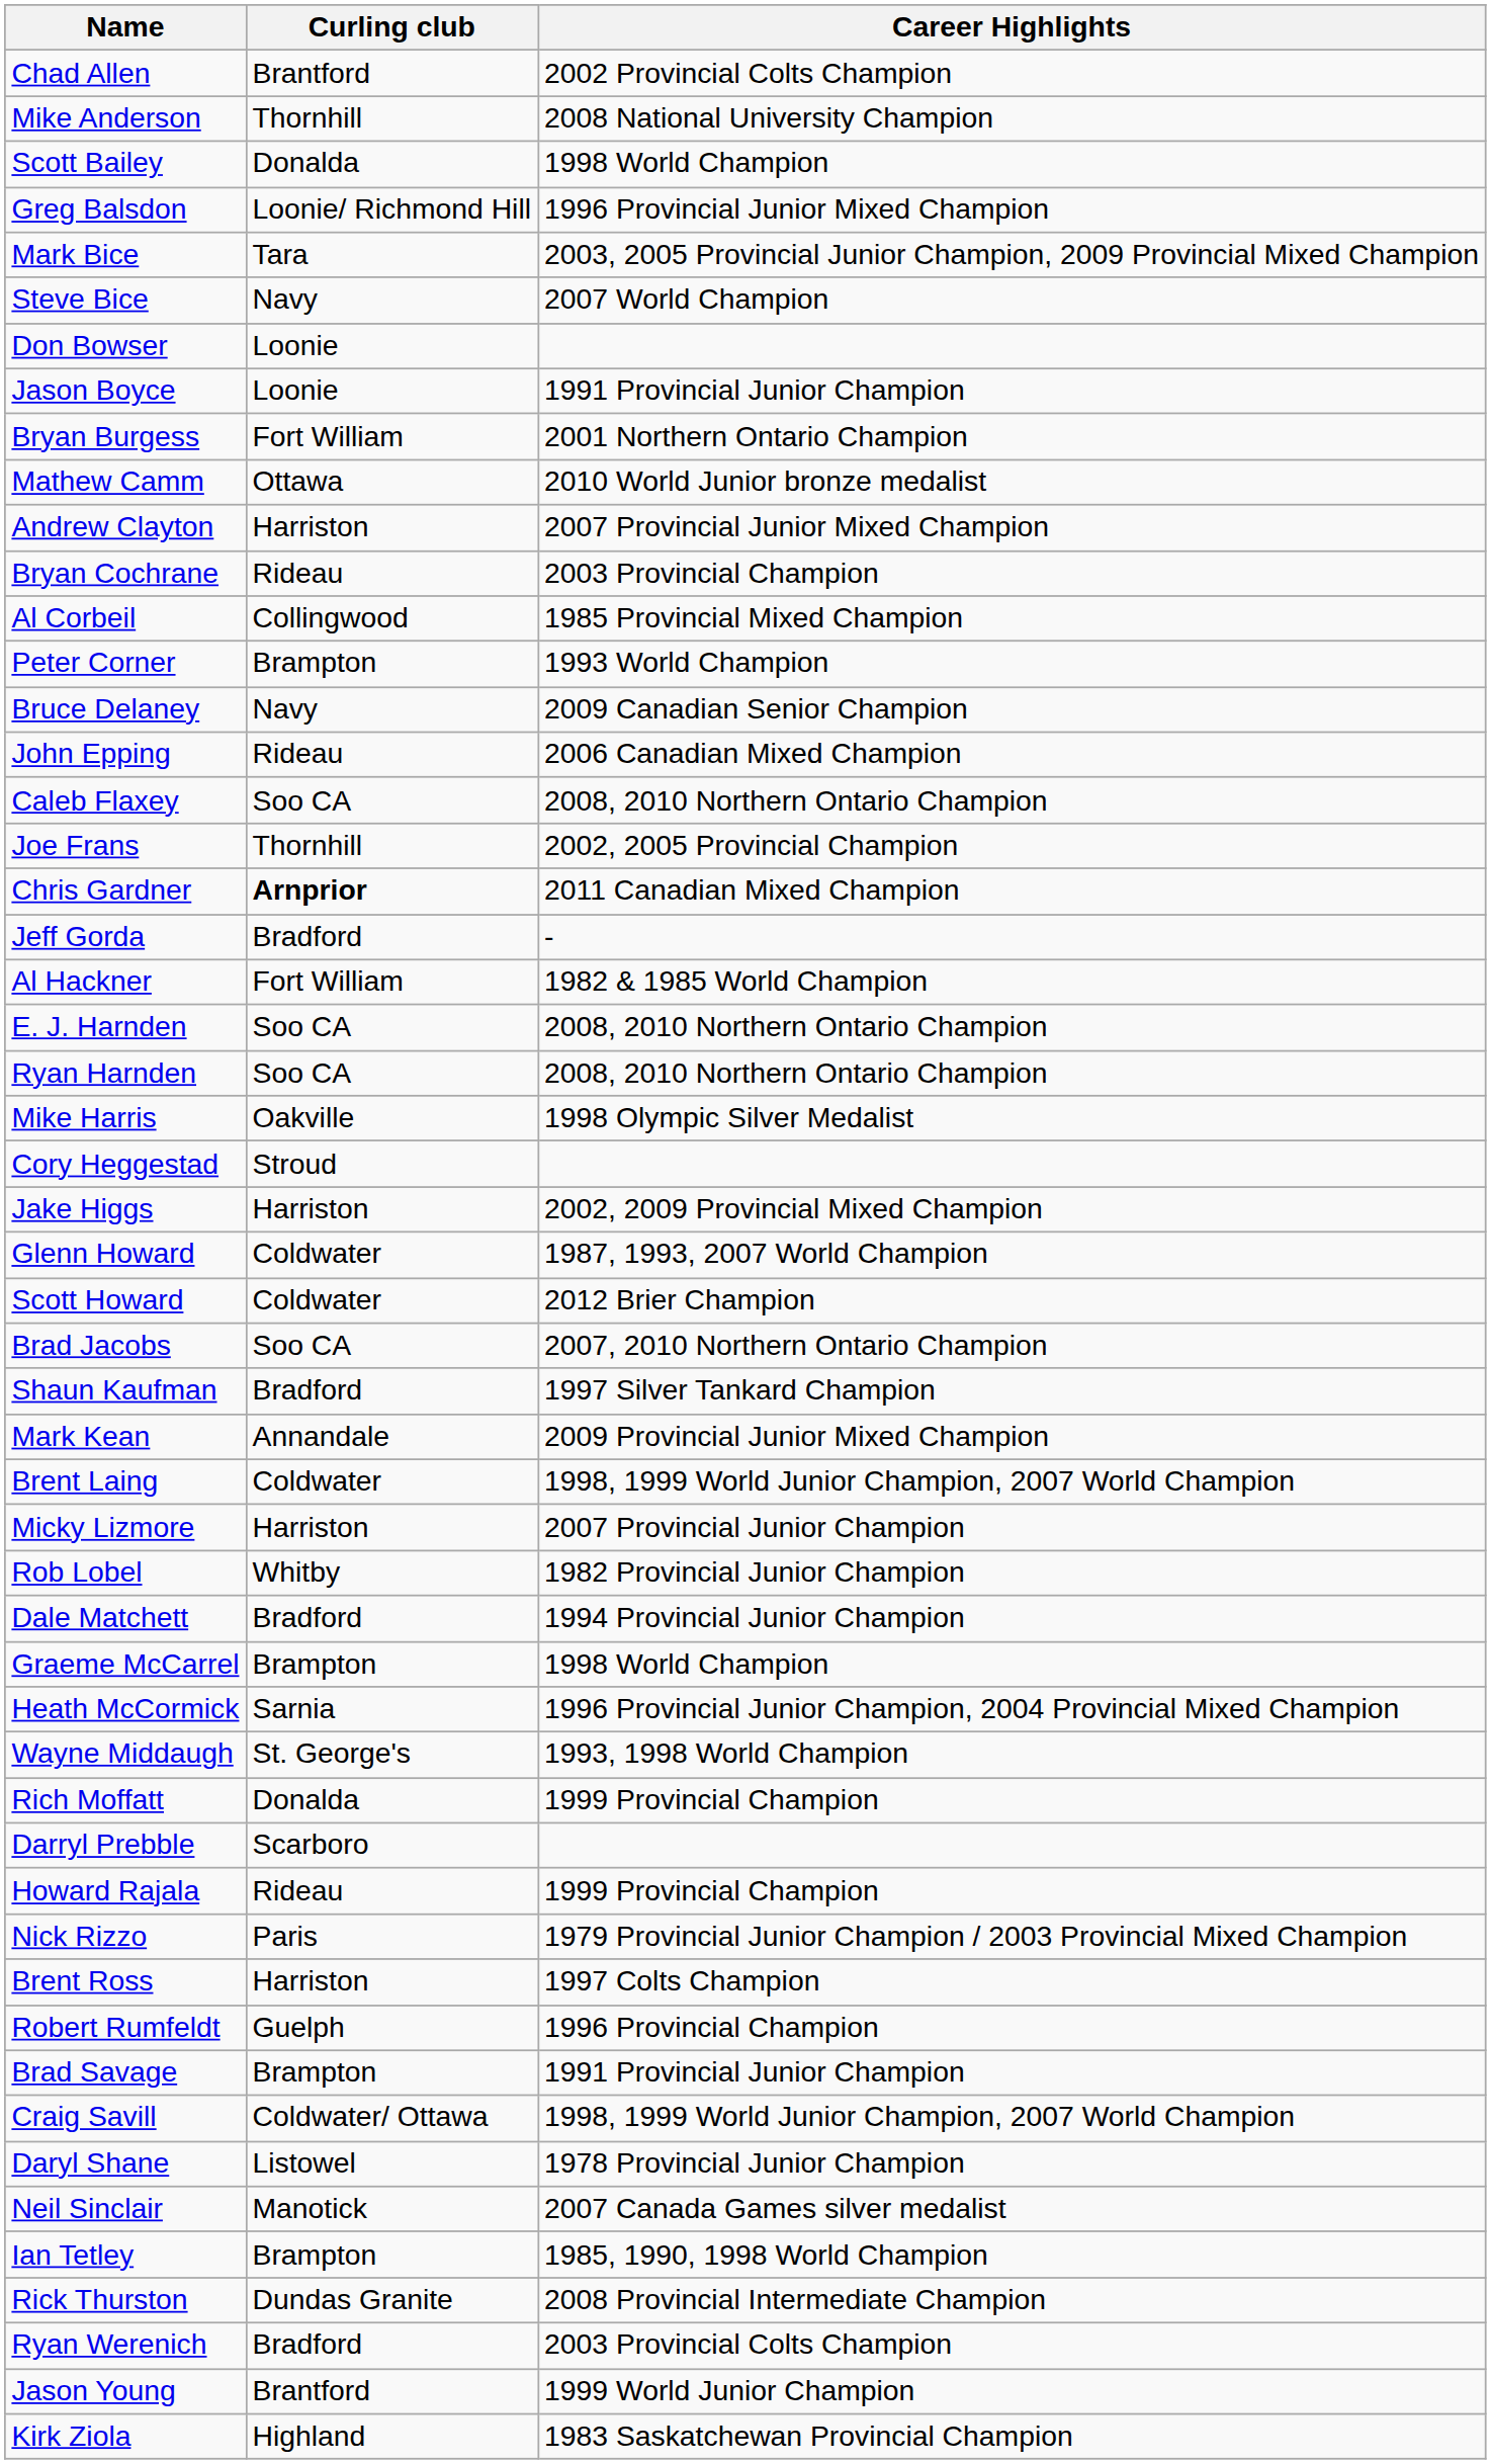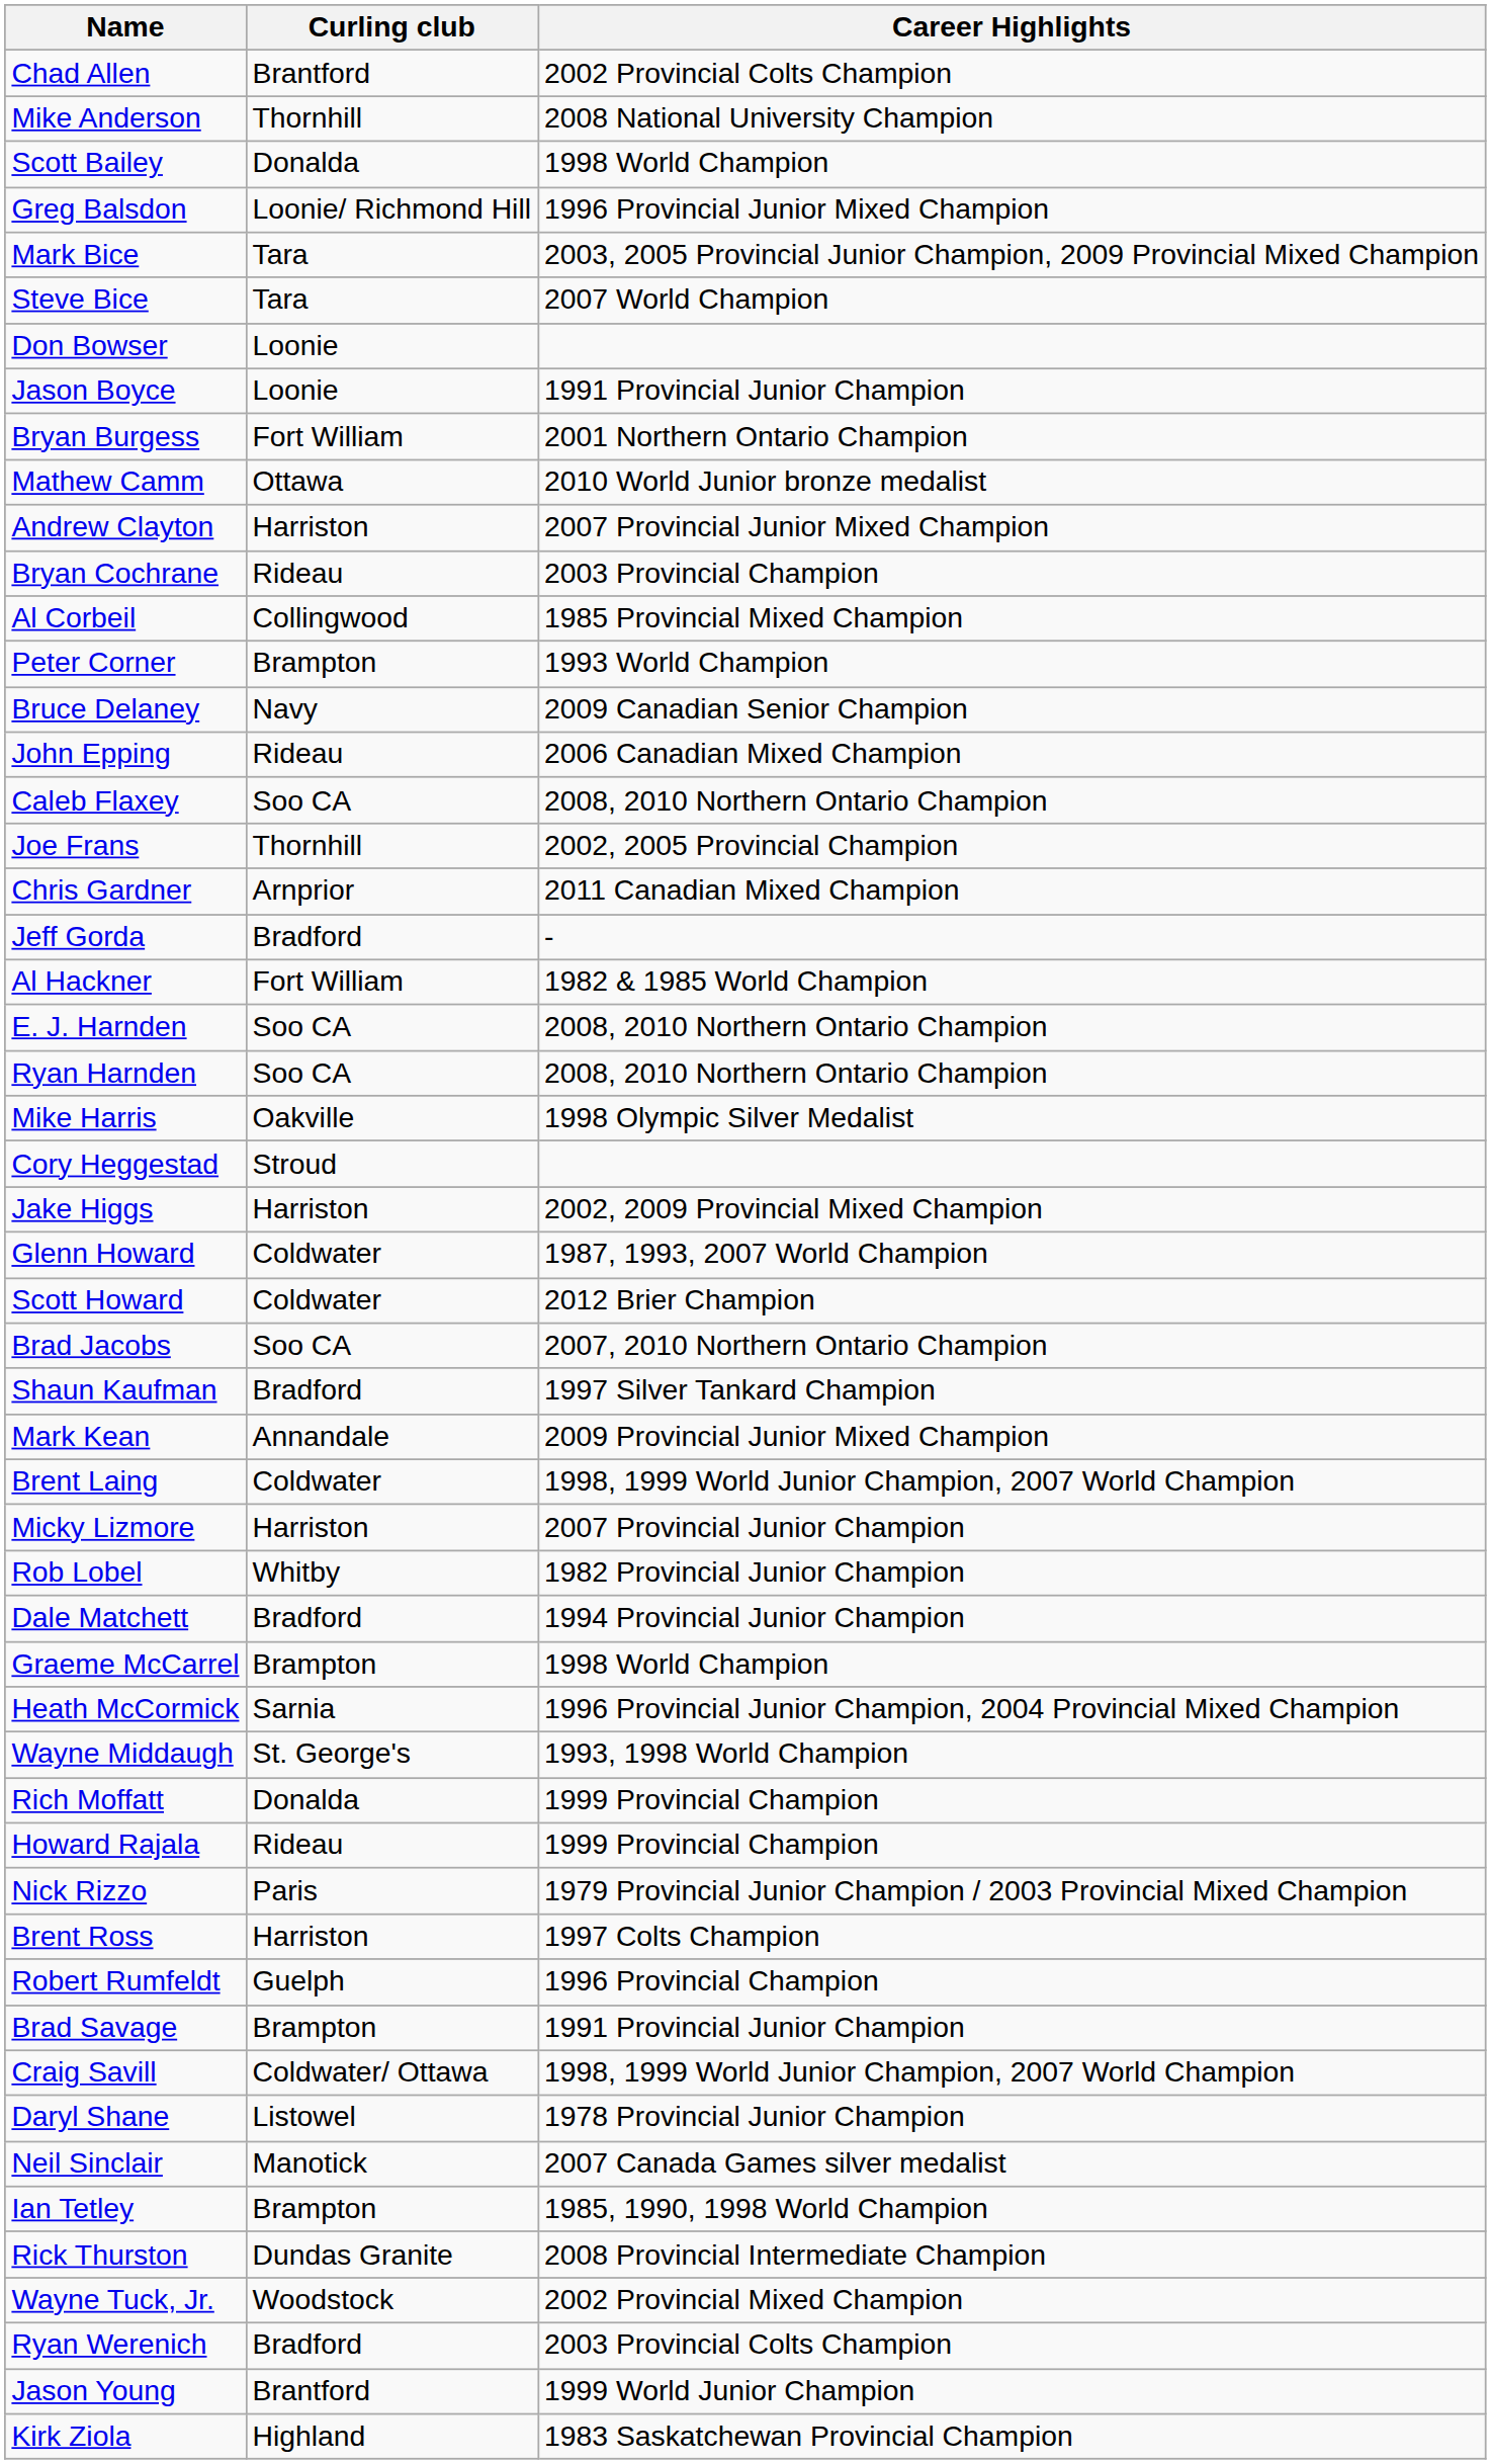 <table class="wikitable">
 <tr>
 <th>Name</th>
 <th>Curling club</th>
 <th>Career Highlights</th>
 </tr>
 <tr>
 <td><a href='#'>Chad Allen</a></td>
 <td>Brantford</td>
 <td>2002 Provincial Colts Champion</td>
 </tr>
 <tr>
 <td><a href='#'>Mike Anderson</a></td>
 <td>Thornhill</td>
 <td>2008 National University Champion</td>
 </tr>
 <tr>
 <td><a href='#'>Scott Bailey</a></td>
 <td>Donalda</td>
 <td>1998 World Champion</td>
 </tr>
 <tr>
 <td><a href='#'>Greg Balsdon</a></td>
 <td>Loonie/ Richmond Hill</td>
 <td>1996 Provincial Junior Mixed Champion</td>
 </tr>
 <tr>
 <td><a href='#'>Mark Bice</a></td>
 <td>Tara</td>
 <td>2003, 2005 Provincial Junior Champion, 2009 Provincial Mixed Champion</td>
 </tr>
 <tr>
 <td><a href='#'>Steve Bice</a></td>
-<td>Navy</td>
+<td>Tara</td>
 <td>2007 World Champion</td>
 </tr>
 <tr>
 <td><a href='#'>Don Bowser</a></td>
 <td>Loonie</td>
 <td></td>
 </tr>
 <tr>
 <td><a href='#'>Jason Boyce</a></td>
 <td>Loonie</td>
 <td>1991 Provincial Junior Champion</td>
 </tr>
 <tr>
 <td><a href='#'>Bryan Burgess</a></td>
 <td>Fort William</td>
 <td>2001 Northern Ontario Champion</td>
 </tr>
 <tr>
 <td><a href='#'>Mathew Camm</a></td>
 <td>Ottawa</td>
 <td>2010 World Junior bronze medalist</td>
 </tr>
 <tr>
 <td><a href='#'>Andrew Clayton</a></td>
 <td>Harriston</td>
 <td>2007 Provincial Junior Mixed Champion</td>
 </tr>
 <tr>
 <td><a href='#'>Bryan Cochrane</a></td>
 <td>Rideau</td>
 <td>2003 Provincial Champion</td>
 </tr>
 <tr>
 <td><a href='#'>Al Corbeil</a></td>
 <td>Collingwood</td>
 <td>1985 Provincial Mixed Champion</td>
 </tr>
 <tr>
 <td><a href='#'>Peter Corner</a></td>
 <td>Brampton</td>
 <td>1993 World Champion</td>
 </tr>
 <tr>
 <td><a href='#'>Bruce Delaney</a></td>
 <td>Navy</td>
 <td>2009 Canadian Senior Champion</td>
 </tr>
 <tr>
 <td><a href='#'>John Epping</a></td>
 <td>Rideau</td>
 <td>2006 Canadian Mixed Champion</td>
 </tr>
 <tr>
 <td><a href='#'>Caleb Flaxey</a></td>
 <td>Soo CA</td>
 <td>2008, 2010 Northern Ontario Champion</td>
 </tr>
 <tr>
 <td><a href='#'>Joe Frans</a></td>
 <td>Thornhill</td>
 <td>2002, 2005 Provincial Champion</td>
 </tr>
 <tr>
 <td><a href='#'>Chris Gardner</a></td>
-<td><strong>Arnprior</strong></td>
+<td>Arnprior</td>
 <td>2011 Canadian Mixed Champion</td>
 </tr>
 <tr>
 <td><a href='#'>Jeff Gorda</a></td>
 <td>Bradford</td>
 <td>-</td>
 </tr>
 <tr>
 <td><a href='#'>Al Hackner</a></td>
 <td>Fort William</td>
 <td>1982 & 1985 World Champion</td>
 </tr>
 <tr>
 <td><a href='#'>E. J. Harnden</a></td>
 <td>Soo CA</td>
 <td>2008, 2010 Northern Ontario Champion</td>
 </tr>
 <tr>
 <td><a href='#'>Ryan Harnden</a></td>
 <td>Soo CA</td>
 <td>2008, 2010 Northern Ontario Champion</td>
 </tr>
 <tr>
 <td><a href='#'>Mike Harris</a></td>
 <td>Oakville</td>
 <td>1998 Olympic Silver Medalist</td>
 </tr>
 <tr>
 <td><a href='#'>Cory Heggestad</a></td>
 <td>Stroud</td>
 <td></td>
 </tr>
 <tr>
 <td><a href='#'>Jake Higgs</a></td>
 <td>Harriston</td>
 <td>2002, 2009 Provincial Mixed Champion</td>
 </tr>
 <tr>
 <td><a href='#'>Glenn Howard</a></td>
 <td>Coldwater</td>
 <td>1987, 1993, 2007 World Champion</td>
 </tr>
 <tr>
 <td><a href='#'>Scott Howard</a></td>
 <td>Coldwater</td>
 <td>2012 Brier Champion</td>
 </tr>
 <tr>
 <td><a href='#'>Brad Jacobs</a></td>
 <td>Soo CA</td>
 <td>2007, 2010 Northern Ontario Champion</td>
 </tr>
 <tr>
 <td><a href='#'>Shaun Kaufman</a></td>
 <td>Bradford</td>
 <td>1997 Silver Tankard Champion</td>
 </tr>
 <tr>
 <td><a href='#'>Mark Kean</a></td>
 <td>Annandale</td>
 <td>2009 Provincial Junior Mixed Champion</td>
 </tr>
 <tr>
 <td><a href='#'>Brent Laing</a></td>
 <td>Coldwater</td>
 <td>1998, 1999 World Junior Champion, 2007 World Champion</td>
 </tr>
 <tr>
 <td><a href='#'>Micky Lizmore</a></td>
 <td>Harriston</td>
 <td>2007 Provincial Junior Champion</td>
 </tr>
 <tr>
 <td><a href='#'>Rob Lobel</a></td>
 <td>Whitby</td>
 <td>1982 Provincial Junior Champion</td>
 </tr>
 <tr>
 <td><a href='#'>Dale Matchett</a></td>
 <td>Bradford</td>
 <td>1994 Provincial Junior Champion</td>
 </tr>
 <tr>
 <td><a href='#'>Graeme McCarrel</a></td>
 <td>Brampton</td>
 <td>1998 World Champion</td>
 </tr>
 <tr>
 <td><a href='#'>Heath McCormick</a></td>
 <td>Sarnia</td>
 <td>1996 Provincial Junior Champion, 2004 Provincial Mixed Champion</td>
 </tr>
 <tr>
 <td><a href='#'>Wayne Middaugh</a></td>
 <td>St. George's</td>
 <td>1993, 1998 World Champion</td>
 </tr>
 <tr>
 <td><a href='#'>Rich Moffatt</a></td>
 <td>Donalda</td>
 <td>1999 Provincial Champion</td>
 </tr>
 <tr>
-<td><a href='#'>Darryl Prebble</a></td>
-<td>Scarboro</td>
-<td></td>
-</tr>
-<tr>
 <td><a href='#'>Howard Rajala</a></td>
 <td>Rideau</td>
 <td>1999 Provincial Champion</td>
 </tr>
 <tr>
 <td><a href='#'>Nick Rizzo</a></td>
 <td>Paris</td>
 <td>1979 Provincial Junior Champion / 2003 Provincial Mixed Champion</td>
 </tr>
 <tr>
 <td><a href='#'>Brent Ross</a></td>
 <td>Harriston</td>
 <td>1997 Colts Champion</td>
 </tr>
 <tr>
 <td><a href='#'>Robert Rumfeldt</a></td>
 <td>Guelph</td>
 <td>1996 Provincial Champion</td>
 </tr>
 <tr>
 <td><a href='#'>Brad Savage</a></td>
 <td>Brampton</td>
 <td>1991 Provincial Junior Champion</td>
 </tr>
 <tr>
 <td><a href='#'>Craig Savill</a></td>
 <td>Coldwater/ Ottawa</td>
 <td>1998, 1999 World Junior Champion, 2007 World Champion</td>
 </tr>
 <tr>
 <td><a href='#'>Daryl Shane</a></td>
 <td>Listowel</td>
 <td>1978 Provincial Junior Champion</td>
 </tr>
 <tr>
 <td><a href='#'>Neil Sinclair</a></td>
 <td>Manotick</td>
 <td>2007 Canada Games silver medalist</td>
 </tr>
 <tr>
 <td><a href='#'>Ian Tetley</a></td>
 <td>Brampton</td>
 <td>1985, 1990, 1998 World Champion</td>
 </tr>
 <tr>
 <td><a href='#'>Rick Thurston</a></td>
 <td>Dundas Granite</td>
 <td>2008 Provincial Intermediate Champion</td>
 </tr>
 <tr>
+<td><a href='#'>Wayne Tuck, Jr.</a></td>
+<td>Woodstock</td>
+<td>2002 Provincial Mixed Champion</td>
+</tr>
+<tr>
 <td><a href='#'>Ryan Werenich</a></td>
 <td>Bradford</td>
 <td>2003 Provincial Colts Champion</td>
 </tr>
 <tr>
 <td><a href='#'>Jason Young</a></td>
 <td>Brantford</td>
 <td>1999 World Junior Champion</td>
 </tr>
 <tr>
 <td><a href='#'>Kirk Ziola</a></td>
 <td>Highland</td>
 <td>1983 Saskatchewan Provincial Champion</td>
 </tr>
 </table>
